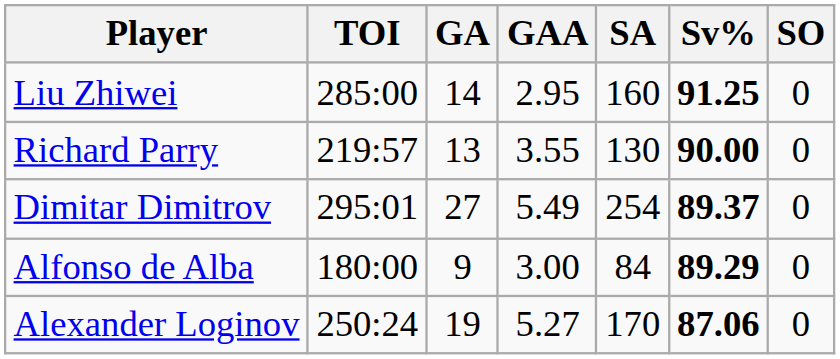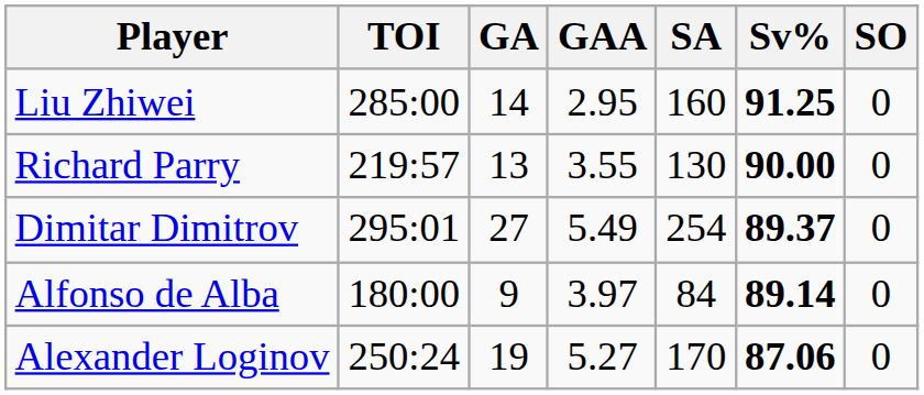 <table class="wikitable sortable" style="text-align:center;">
 <tr>
 <th>Player</th>
 <th>TOI</th>
 <th>GA</th>
 <th>GAA</th>
 <th>SA</th>
 <th>Sv%</th>
 <th>SO</th>
 </tr>
 <tr>
 <td style="text-align:left;"> <a href='#'>Liu Zhiwei</a></td>
 <td>285:00</td>
 <td>14</td>
 <td>2.95</td>
 <td>160</td>
 <td><strong>91.25</strong></td>
 <td>0</td>
 </tr>
 <tr>
 <td style="text-align:left;"> <a href='#'>Richard Parry</a></td>
 <td>219:57</td>
 <td>13</td>
 <td>3.55</td>
 <td>130</td>
 <td><strong>90.00</strong></td>
 <td>0</td>
 </tr>
 <tr>
 <td style="text-align:left;"> <a href='#'>Dimitar Dimitrov</a></td>
 <td>295:01</td>
 <td>27</td>
 <td>5.49</td>
 <td>254</td>
 <td><strong>89.37</strong></td>
 <td>0</td>
 </tr>
 <tr>
 <td style="text-align:left;"> <a href='#'>Alfonso de Alba</a></td>
 <td>180:00</td>
 <td>9</td>
-<td>3.00</td>
+<td>3.97</td>
 <td>84</td>
-<td><strong>89.29</strong></td>
+<td><strong>89.14</strong></td>
 <td>0</td>
 </tr>
 <tr>
 <td style="text-align:left;"> <a href='#'>Alexander Loginov</a></td>
 <td>250:24</td>
 <td>19</td>
 <td>5.27</td>
 <td>170</td>
 <td><strong>87.06</strong></td>
 <td>0</td>
 </tr>
 </table>
